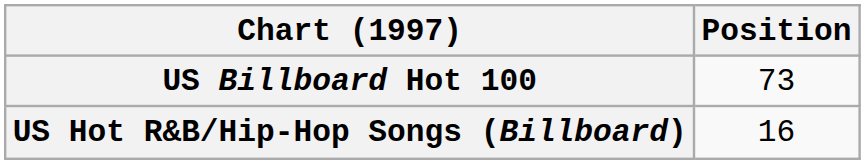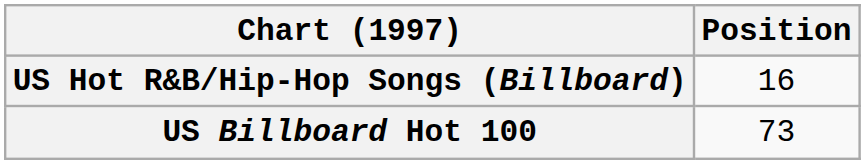 <table class="wikitable plainrowheaders" style="text-align:center">
 <tr>
 <th>Chart (1997)</th>
 <th>Position</th>
 </tr>
 <tr>
+<th scope="row">US Hot R&B/Hip-Hop Songs (<em>Billboard</em>)</th>
+<td>16</td>
+</tr>
+<tr>
 <th scope="row">US <em>Billboard</em> Hot 100</th>
 <td>73</td>
 </tr>
-<tr>
-<th scope="row">US Hot R&B/Hip-Hop Songs (<em>Billboard</em>)</th>
-<td>16</td>
-</tr>
 </table>
